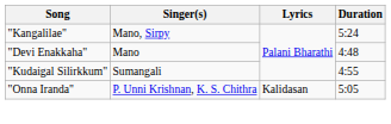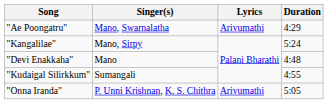 <table class="wikitable" style="font-size:95%;">
 <tr>
 <th>Song</th>
 <th>Singer(s)</th>
 <th>Lyrics</th>
 <th>Duration</th>
+</tr>
+<tr>
+<td>"Ae Poongatru"</td>
+<td><a href='#'>Mano</a>, <a href='#'>Swarnalatha</a></td>
+<td><a href='#'>Arivumathi</a></td>
+<td>4:29</td>
 </tr>
 <tr>
 <td>"Kangalilae"</td>
 <td>Mano, <a href='#'>Sirpy</a></td>
 <td rowspan=3><a href='#'>Palani Bharathi</a></td>
 <td>5:24</td>
 </tr>
 <tr>
 <td>"Devi Enakkaha"</td>
 <td>Mano</td>
 <td>4:48</td>
 </tr>
 <tr>
 <td>"Kudaigal Silirkkum"</td>
 <td>Sumangali</td>
 <td>4:55</td>
 </tr>
 <tr>
 <td>"Onna Iranda"</td>
 <td><a href='#'>P. Unni Krishnan</a>, <a href='#'>K. S. Chithra</a></td>
-<td>Kalidasan</td>
+<td><a href='#'>Arivumathi</a></td>
 <td>5:05</td>
 </tr>
 </table>
